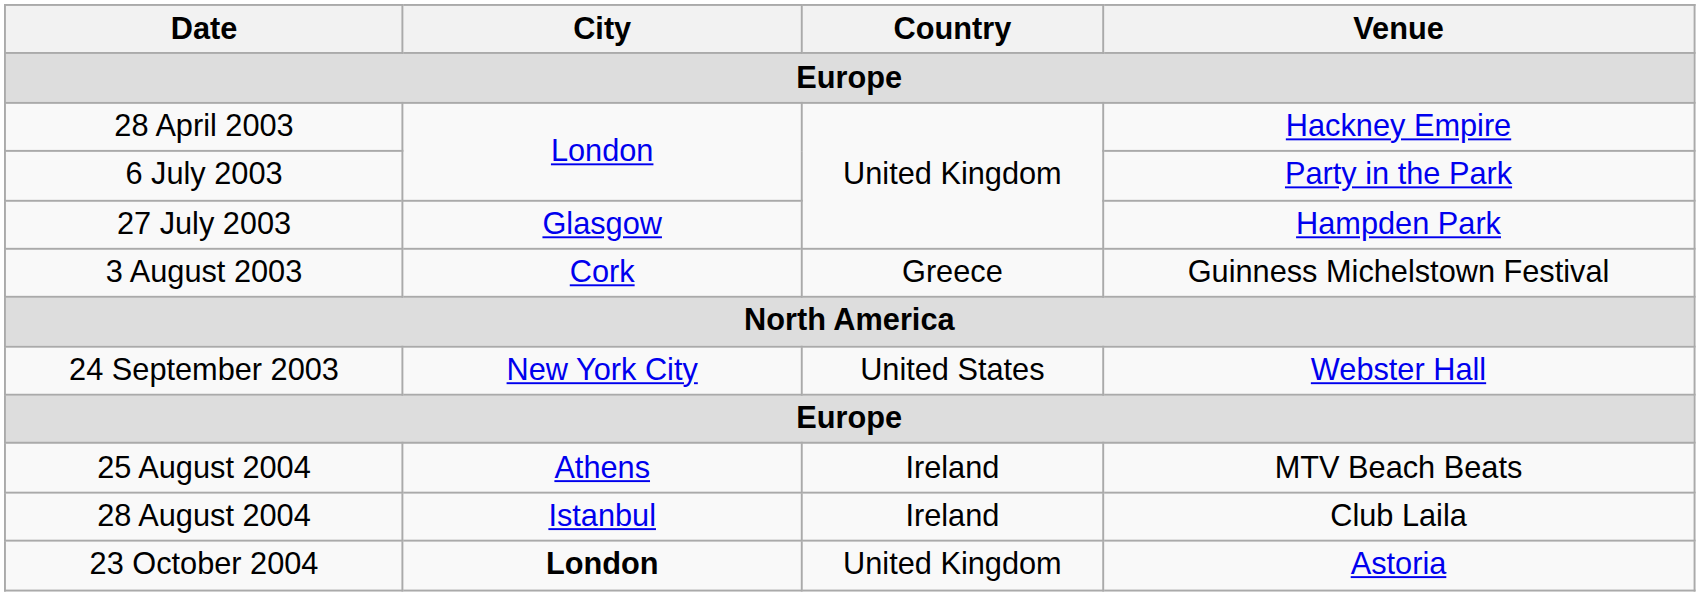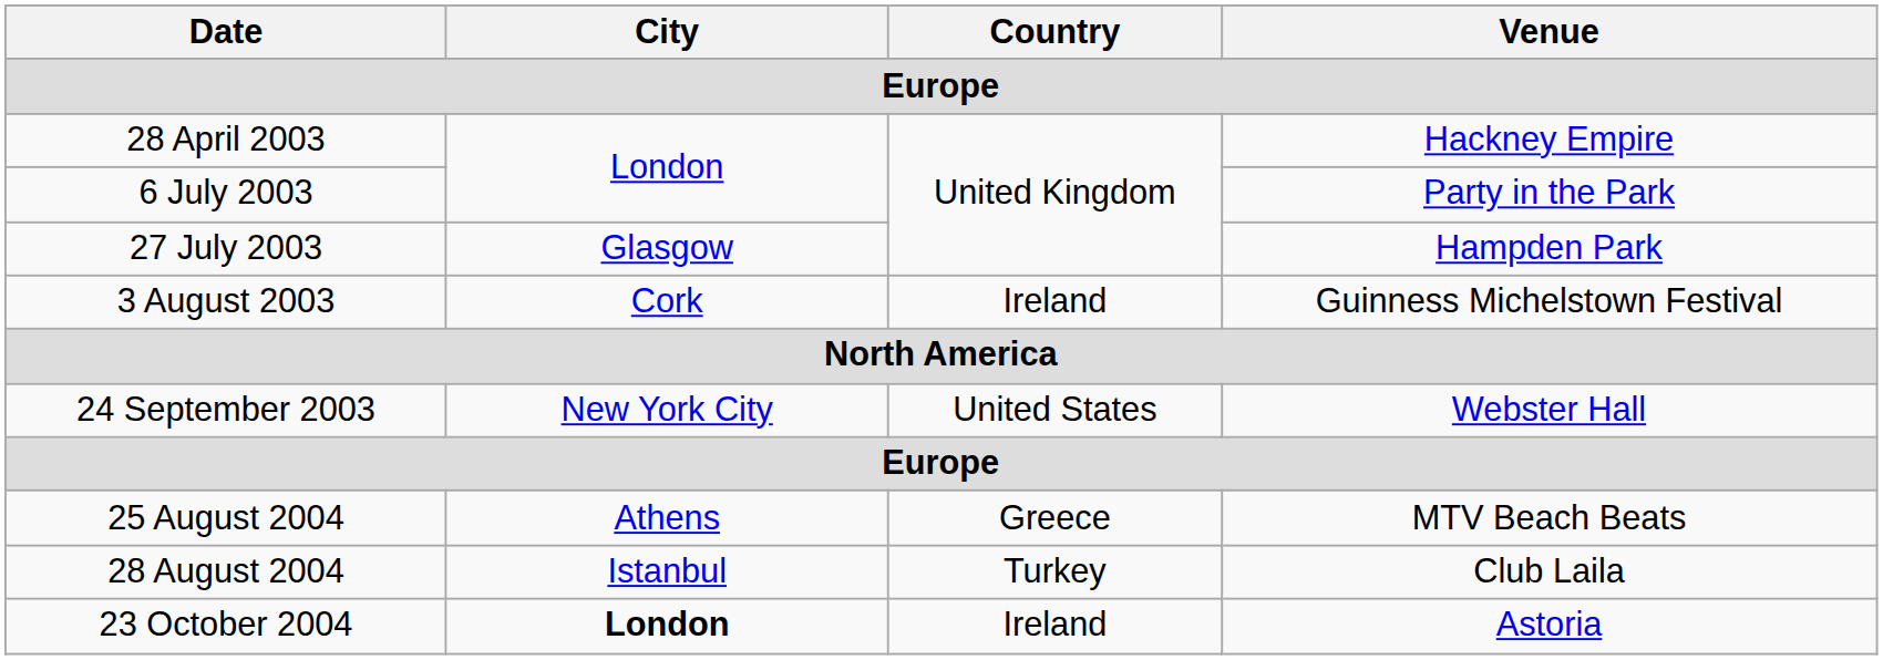 <table class="wikitable" style="text-align:center;">
 <tr>
 <th style="width:200px;">Date</th>
 <th style="width:200px;">City</th>
 <th style="width:150px;">Country</th>
 <th style="width:300px;">Venue</th>
 </tr>
 <tr style="background:#ddd;">
 <td colspan="4" style="text-align:center;"><strong>Europe</strong></td>
 </tr>
 <tr>
 <td>28 April 2003</td>
 <td rowspan="2"><a href='#'>London</a></td>
 <td rowspan="3">United Kingdom</td>
 <td><a href='#'>Hackney Empire</a></td>
 </tr>
 <tr>
 <td>6 July 2003</td>
 <td><a href='#'>Party in the Park</a></td>
 </tr>
 <tr>
 <td>27 July 2003</td>
 <td><a href='#'>Glasgow</a></td>
 <td><a href='#'>Hampden Park</a></td>
 </tr>
 <tr>
 <td>3 August 2003</td>
 <td><a href='#'>Cork</a></td>
-<td>Greece</td>
+<td>Ireland</td>
 <td>Guinness Michelstown Festival</td>
 </tr>
 <tr style="background:#ddd;">
 <td colspan="4" style="text-align:center;"><strong>North America</strong></td>
 </tr>
 <tr>
 <td>24 September 2003</td>
 <td><a href='#'>New York City</a></td>
 <td>United States</td>
 <td><a href='#'>Webster Hall</a></td>
 </tr>
 <tr style="background:#ddd;">
 <td colspan="5" style="text-align:center;"><strong>Europe</strong></td>
 </tr>
 <tr>
 <td>25 August 2004</td>
 <td><a href='#'>Athens</a></td>
-<td>Ireland</td>
+<td>Greece</td>
 <td>MTV Beach Beats</td>
 </tr>
 <tr>
 <td>28 August 2004</td>
 <td><a href='#'>Istanbul</a></td>
-<td>Ireland</td>
+<td>Turkey</td>
 <td>Club Laila</td>
 </tr>
 <tr>
 <td>23 October 2004</td>
 <td><strong>London</strong></td>
-<td>United Kingdom</td>
+<td>Ireland</td>
 <td><a href='#'>Astoria</a></td>
 </tr>
 </table>
